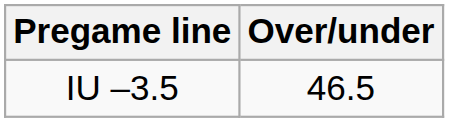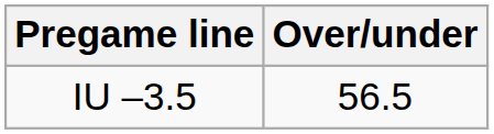 <table class="wikitable">
 <tr align="center">
 <th style=>Pregame line</th>
 <th style=>Over/under</th>
 </tr>
 <tr align="center">
 <td>IU –3.5</td>
-<td>46.5</td>
+<td>56.5</td>
 </tr>
 </table>
